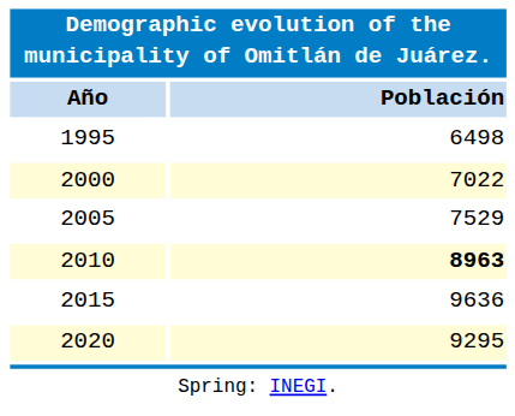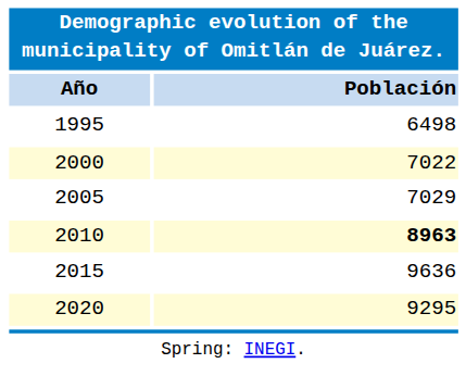 <table class="toccolours" style="background:white; float:right; margin-left:1em; font-size:85%; line-height:1.4em; width: 22em; text-align: left;">
 <tr>
 <th colspan=2 style="background:#007DC5; color:white" align=center>Demographic evolution of the municipality of Omitlán de Juárez.</th>
 </tr>
 <tr style="background:#C7DBF1;" align=center>
 <th>Año</th>
 <th align=right>Población</th>
 </tr>
 <tr style="background:white;" align=center>
 <td>1995</td>
 <td align=right>6498</td>
 </tr>
 <tr style="background:#FFFCD6;" align=center>
 <td>2000</td>
 <td align=right>7022</td>
 </tr>
 <tr style="background:white;" align=center>
 <td>2005</td>
-<td align=right>7529</td>
+<td align=right>7029</td>
 </tr>
 <tr style="background:#FFFCD6;" align=center>
 <td>2010</td>
 <td align=right><strong>8963</strong></td>
 </tr>
 <tr style="background:white;" align=center>
 <td>2015</td>
 <td align=right>9636</td>
 </tr>
 <tr style="background:#FFFCD6;" align=center>
 <td>2020</td>
 <td align=right>9295</td>
 </tr>
 <tr>
 <td colspan="2" align="center" style="border-top: 2px #007DC5 solid;"><small>Spring: <a href='#'>INEGI</a>.</small></td>
 </tr>
 </table>
